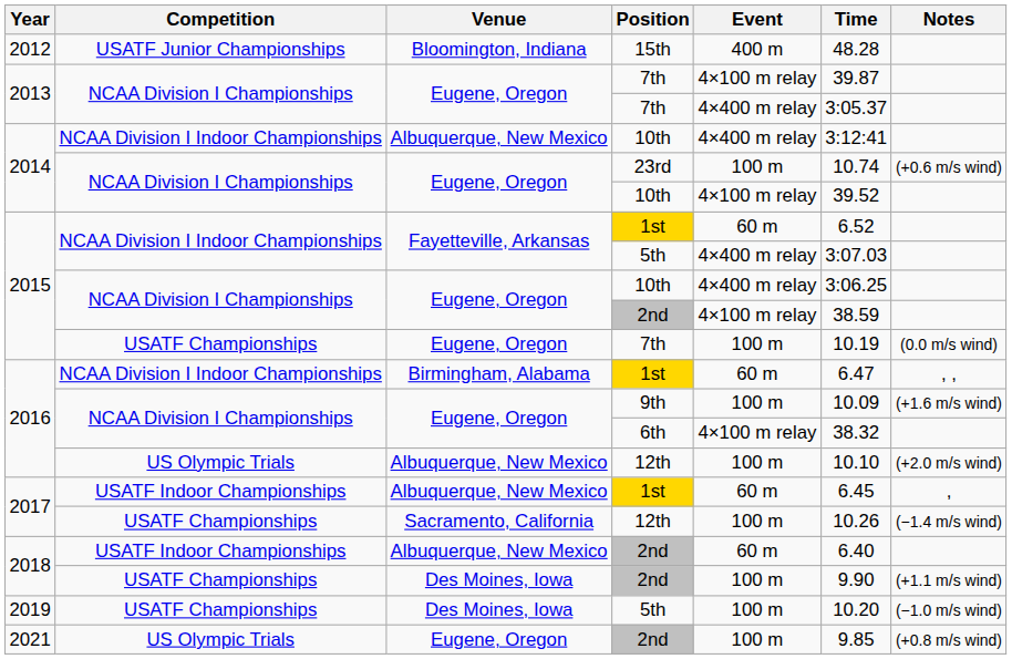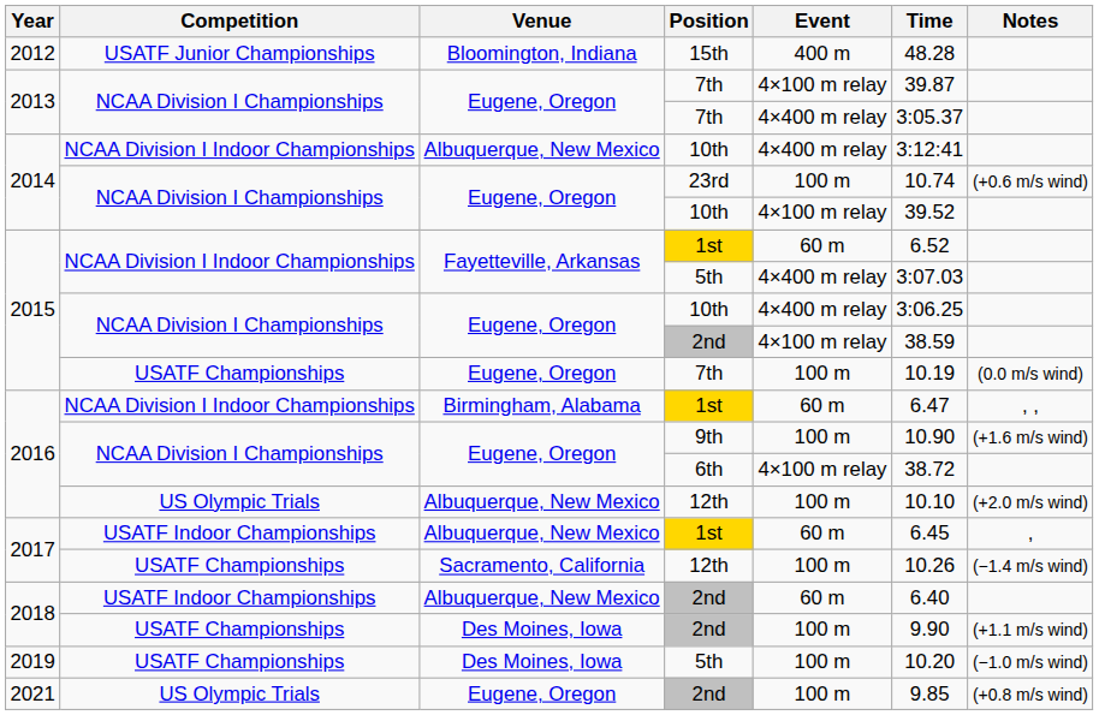 <table class="wikitable sortable" style=text-align:center>
 <tr>
 <th>Year</th>
 <th>Competition</th>
 <th>Venue</th>
 <th>Position</th>
 <th>Event</th>
 <th>Time</th>
 <th>Notes</th>
 </tr>
 <tr>
 <td>2012</td>
 <td><a href='#'>USATF Junior Championships</a></td>
 <td><a href='#'>Bloomington, Indiana</a></td>
 <td>15th</td>
 <td>400 m</td>
 <td>48.28</td>
 <td></td>
 </tr>
 <tr>
 <td rowspan=2>2013</td>
 <td rowspan=2><a href='#'>NCAA Division I Championships</a></td>
 <td rowspan=2><a href='#'>Eugene, Oregon</a></td>
 <td>7th</td>
 <td data-sort-value="400 relay">4×100 m relay</td>
 <td>39.87</td>
 <td></td>
 </tr>
 <tr>
 <td>7th</td>
 <td data-sort-value="1600 relay">4×400 m relay</td>
 <td data-sort-value="185.37">3:05.37</td>
 <td></td>
 </tr>
 <tr>
 <td rowspan=3>2014</td>
 <td><a href='#'>NCAA Division I Indoor Championships</a></td>
 <td><a href='#'>Albuquerque, New Mexico</a></td>
 <td>10th</td>
 <td data-sort-value="1600 relay">4×400 m relay</td>
 <td data-sort-value="192.41">3:12:41</td>
 <td></td>
 </tr>
 <tr>
 <td rowspan=2><a href='#'>NCAA Division I Championships</a></td>
 <td rowspan=2><a href='#'>Eugene, Oregon</a></td>
 <td>23rd</td>
 <td>100 m</td>
 <td>10.74</td>
 <td><small>(+0.6 m/s wind)</small></td>
 </tr>
 <tr>
 <td>10th</td>
 <td data-sort-value="400 relay">4×100 m relay</td>
 <td>39.52</td>
 <td></td>
 </tr>
 <tr>
 <td rowspan=5>2015</td>
 <td rowspan=2><a href='#'>NCAA Division I Indoor Championships</a></td>
 <td rowspan=2><a href='#'>Fayetteville, Arkansas</a></td>
 <td bgcolor=gold>1st</td>
 <td>60 m</td>
 <td>6.52</td>
 <td></td>
 </tr>
 <tr>
 <td>5th</td>
 <td data-sort-value="1600 relay">4×400 m relay</td>
 <td data-sort-value="187.03">3:07.03</td>
 <td></td>
 </tr>
 <tr>
 <td rowspan=2><a href='#'>NCAA Division I Championships</a></td>
 <td rowspan=2><a href='#'>Eugene, Oregon</a></td>
 <td>10th</td>
 <td data-sort-value="1600 relay">4×400 m relay</td>
 <td data-sort-value="186.25">3:06.25</td>
 <td></td>
 </tr>
 <tr>
 <td bgcolor=silver>2nd</td>
 <td data-sort-value="400 relay">4×100 m relay</td>
 <td>38.59</td>
 <td></td>
 </tr>
 <tr>
 <td><a href='#'>USATF Championships</a></td>
 <td><a href='#'>Eugene, Oregon</a></td>
 <td>7th</td>
 <td>100 m</td>
 <td>10.19</td>
 <td><small>(0.0 m/s wind)</small></td>
 </tr>
 <tr>
 <td rowspan=4>2016</td>
 <td><a href='#'>NCAA Division I Indoor Championships</a></td>
 <td><a href='#'>Birmingham, Alabama</a></td>
 <td bgcolor=gold>1st</td>
 <td>60 m</td>
 <td>6.47</td>
 <td>, , </td>
 </tr>
 <tr>
 <td rowspan=2><a href='#'>NCAA Division I Championships</a></td>
 <td rowspan=2><a href='#'>Eugene, Oregon</a></td>
 <td>9th</td>
 <td>100 m</td>
-<td>10.09</td>
+<td>10.90</td>
 <td><small>(+1.6 m/s wind)</small> </td>
 </tr>
 <tr>
 <td>6th</td>
 <td data-sort-value="400 relay">4×100 m relay</td>
-<td>38.32</td>
+<td>38.72</td>
 <td></td>
 </tr>
 <tr>
 <td><a href='#'>US Olympic Trials</a></td>
 <td><a href='#'>Albuquerque, New Mexico</a></td>
 <td>12th</td>
 <td>100 m</td>
 <td>10.10</td>
 <td><small>(+2.0 m/s wind)</small></td>
 </tr>
 <tr>
 <td rowspan=2>2017</td>
 <td><a href='#'>USATF Indoor Championships</a></td>
 <td><a href='#'>Albuquerque, New Mexico</a></td>
 <td bgcolor=gold>1st</td>
 <td>60 m</td>
 <td>6.45</td>
 <td>, </td>
 </tr>
 <tr>
 <td><a href='#'>USATF Championships</a></td>
 <td><a href='#'>Sacramento, California</a></td>
 <td>12th</td>
 <td>100 m</td>
 <td>10.26</td>
 <td><small>(−1.4 m/s wind)</small></td>
 </tr>
 <tr>
 <td rowspan=2>2018</td>
 <td><a href='#'>USATF Indoor Championships</a></td>
 <td><a href='#'>Albuquerque, New Mexico</a></td>
 <td bgcolor=silver>2nd</td>
 <td>60 m</td>
 <td>6.40</td>
 <td></td>
 </tr>
 <tr>
 <td><a href='#'>USATF Championships</a></td>
 <td><a href='#'>Des Moines, Iowa</a></td>
 <td bgcolor=silver>2nd</td>
 <td>100 m</td>
 <td>9.90</td>
 <td><small>(+1.1 m/s wind)</small> </td>
 </tr>
 <tr>
 <td>2019</td>
 <td><a href='#'>USATF Championships</a></td>
 <td><a href='#'>Des Moines, Iowa</a></td>
 <td>5th</td>
 <td>100 m</td>
 <td>10.20</td>
 <td><small>(−1.0 m/s wind)</small></td>
 </tr>
 <tr>
 <td>2021</td>
 <td><a href='#'>US Olympic Trials</a></td>
 <td><a href='#'>Eugene, Oregon</a></td>
 <td bgcolor=silver>2nd</td>
 <td>100 m</td>
 <td>9.85</td>
 <td><small>(+0.8 m/s wind)</small> </td>
 </tr>
 </table>
